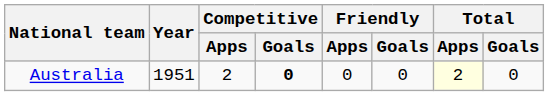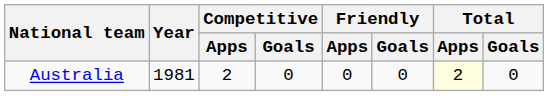 <table class="wikitable" style="text-align:center">
 <tr>
 <th rowspan="2">National team</th>
 <th rowspan="2">Year</th>
 <th colspan="2">Competitive</th>
 <th colspan="2">Friendly</th>
 <th colspan="2">Total</th>
 </tr>
 <tr>
 <th>Apps</th>
 <th>Goals</th>
 <th>Apps</th>
 <th>Goals</th>
 <th>Apps</th>
 <th>Goals</th>
 </tr>
 <tr>
 <td><a href='#'>Australia</a></td>
-<td>1951</td>
+<td>1981</td>
 <td>2</td>
-<td><strong>0</strong></td>
+<td>0</td>
 <td>0</td>
 <td>0</td>
 <td style="background: lightyellow;">2</td>
 <td>0</td>
 </tr>
 </table>
